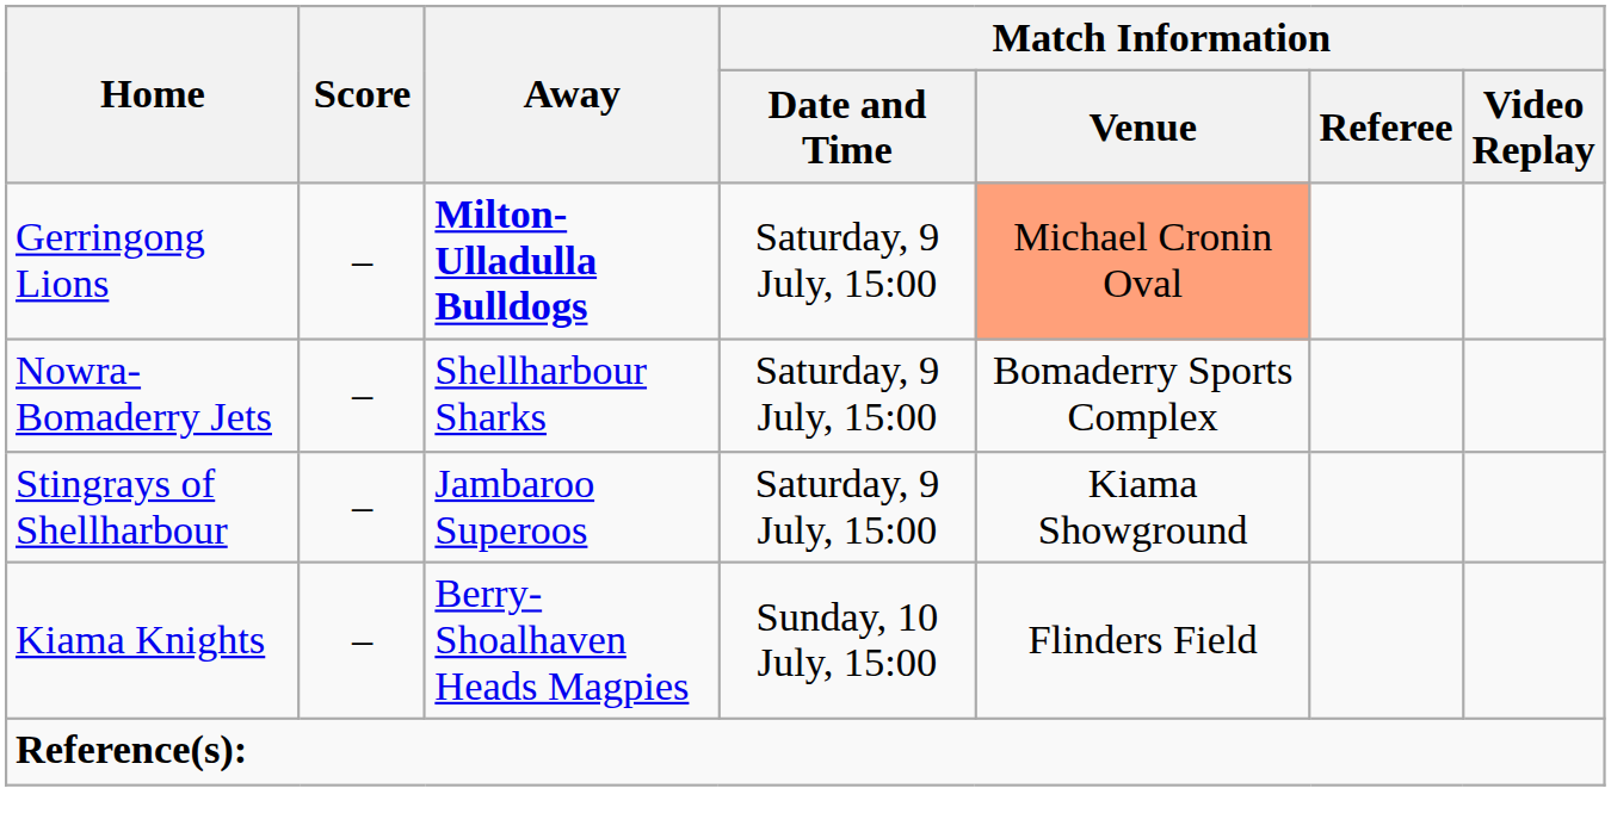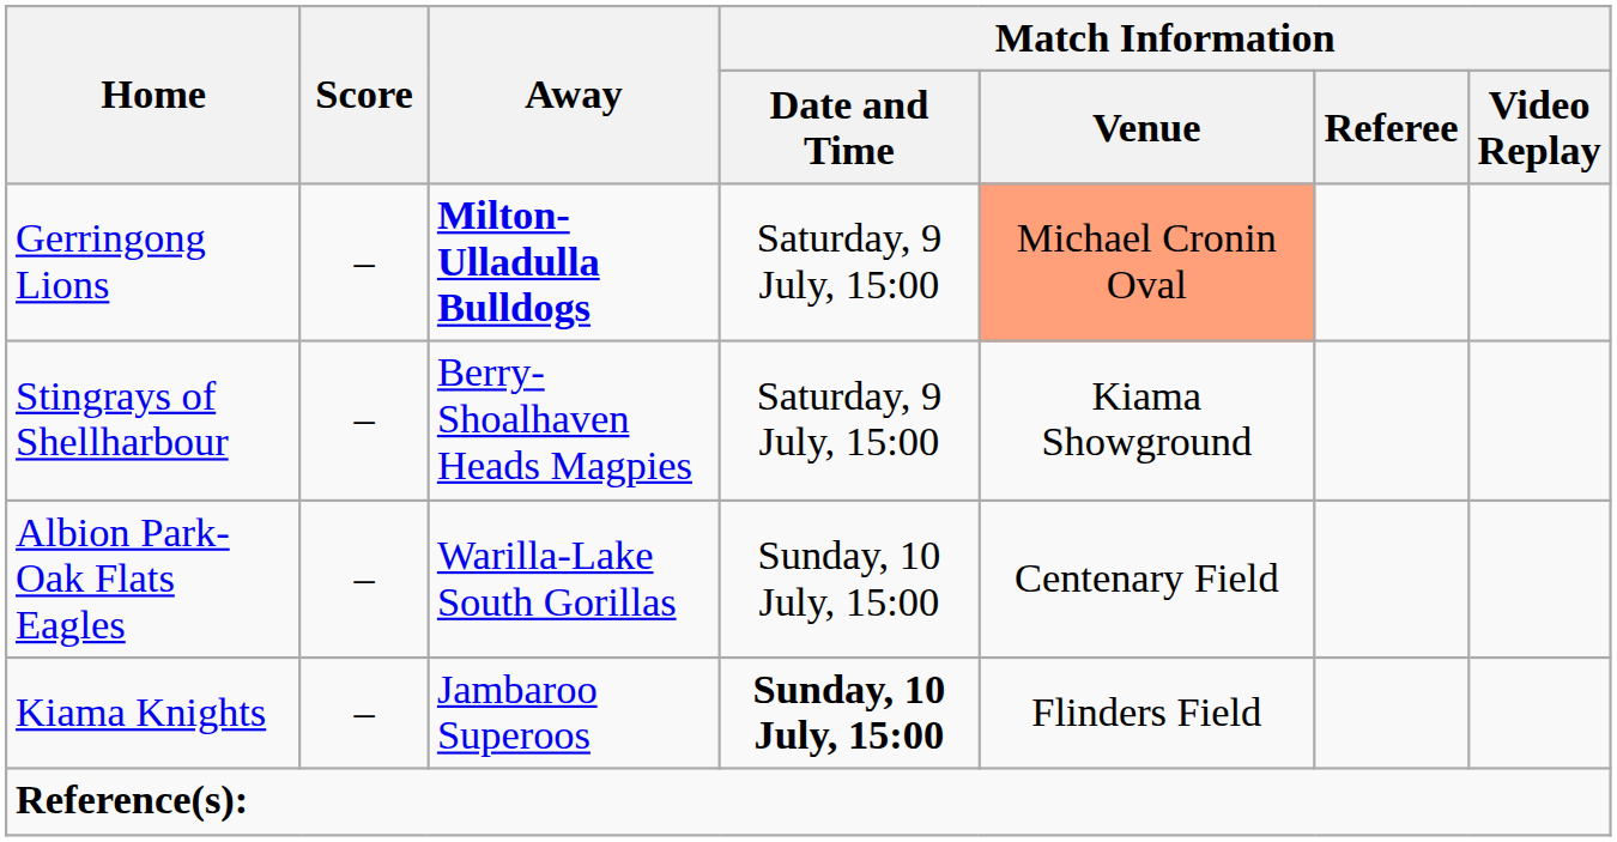 <table class="wikitable" width="100% text-align:center;">
 <tr>
 <th rowspan="2" width="19%">Home</th>
 <th rowspan="2" width="8%">Score</th>
 <th rowspan="2" width="19%">Away</th>
 <th colspan="4">Match Information</th>
 </tr>
 <tr bgcolor="#CCCCCC">
 <th width="17%">Date and Time</th>
 <th width="22%">Venue</th>
 <th>Referee</th>
 <th>Video Replay</th>
 </tr>
 <tr>
 <td> <a href='#'>Gerringong Lions</a></td>
 <td style="text-align:center;">–</td>
 <td><strong> <a href='#'>Milton-Ulladulla Bulldogs</a></strong></td>
 <td style="text-align:center;">Saturday, 9 July, 15:00</td>
 <td style="background: lightsalmon; text-align:center;">Michael Cronin Oval</td>
 <td style="text-align:center;"></td>
 <td style="text-align:center;"></td>
 </tr>
 <tr>
-<td> <a href='#'>Nowra-Bomaderry Jets</a></td>
-<td style="text-align:center;">–</td>
-<td> <a href='#'>Shellharbour Sharks</a></td>
-<td style="text-align:center;">Saturday, 9 July, 15:00</td>
-<td style="text-align:center;">Bomaderry Sports Complex</td>
-<td style="text-align:center;"></td>
-<td style="text-align:center;"></td>
-</tr>
-<tr>
 <td> <a href='#'>Stingrays of Shellharbour</a></td>
 <td style="text-align:center;">–</td>
-<td> <a href='#'>Jambaroo Superoos</a></td>
+<td> <a href='#'>Berry-Shoalhaven Heads Magpies</a></td>
 <td style="text-align:center;">Saturday, 9 July, 15:00</td>
 <td style="text-align:center;">Kiama Showground</td>
 <td style="text-align:center;"></td>
 <td style="text-align:center;"></td>
 </tr>
 <tr>
+<td> <a href='#'>Albion Park-Oak Flats Eagles</a></td>
+<td style="text-align:center;">–</td>
+<td> <a href='#'>Warilla-Lake South Gorillas</a></td>
+<td style="text-align:center;">Sunday, 10 July, 15:00</td>
+<td style="text-align:center;">Centenary Field</td>
+<td style="text-align:center;"></td>
+<td style="text-align:center;"></td>
+</tr>
+<tr>
 <td> <a href='#'>Kiama Knights</a></td>
 <td style="text-align:center;">–</td>
-<td> <a href='#'>Berry-Shoalhaven Heads Magpies</a></td>
-<td style="text-align:center;">Sunday, 10 July, 15:00</td>
+<td> <a href='#'>Jambaroo Superoos</a></td>
+<td style="text-align:center;"><strong>Sunday, 10 July, 15:00</strong></td>
 <td style="text-align:center;">Flinders Field</td>
 <td style="text-align:center;"></td>
 <td style="text-align:center;"></td>
 </tr>
 <tr>
 <td colspan="7"><strong>Reference(s):</strong></td>
 </tr>
 </table>
